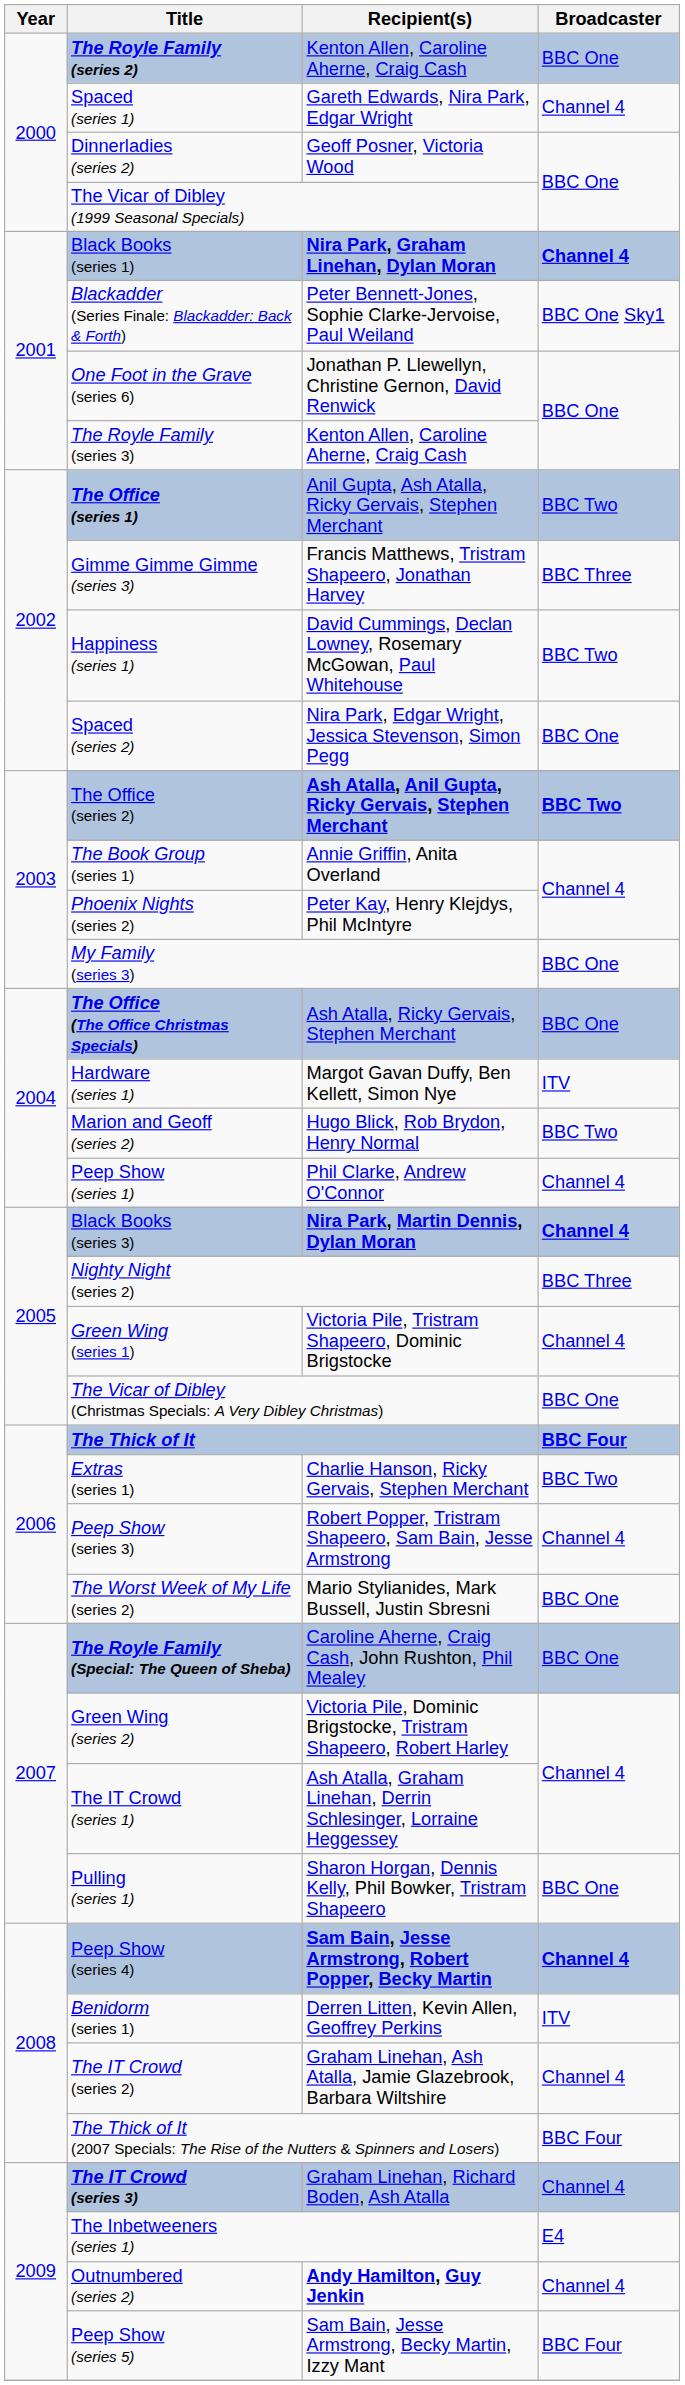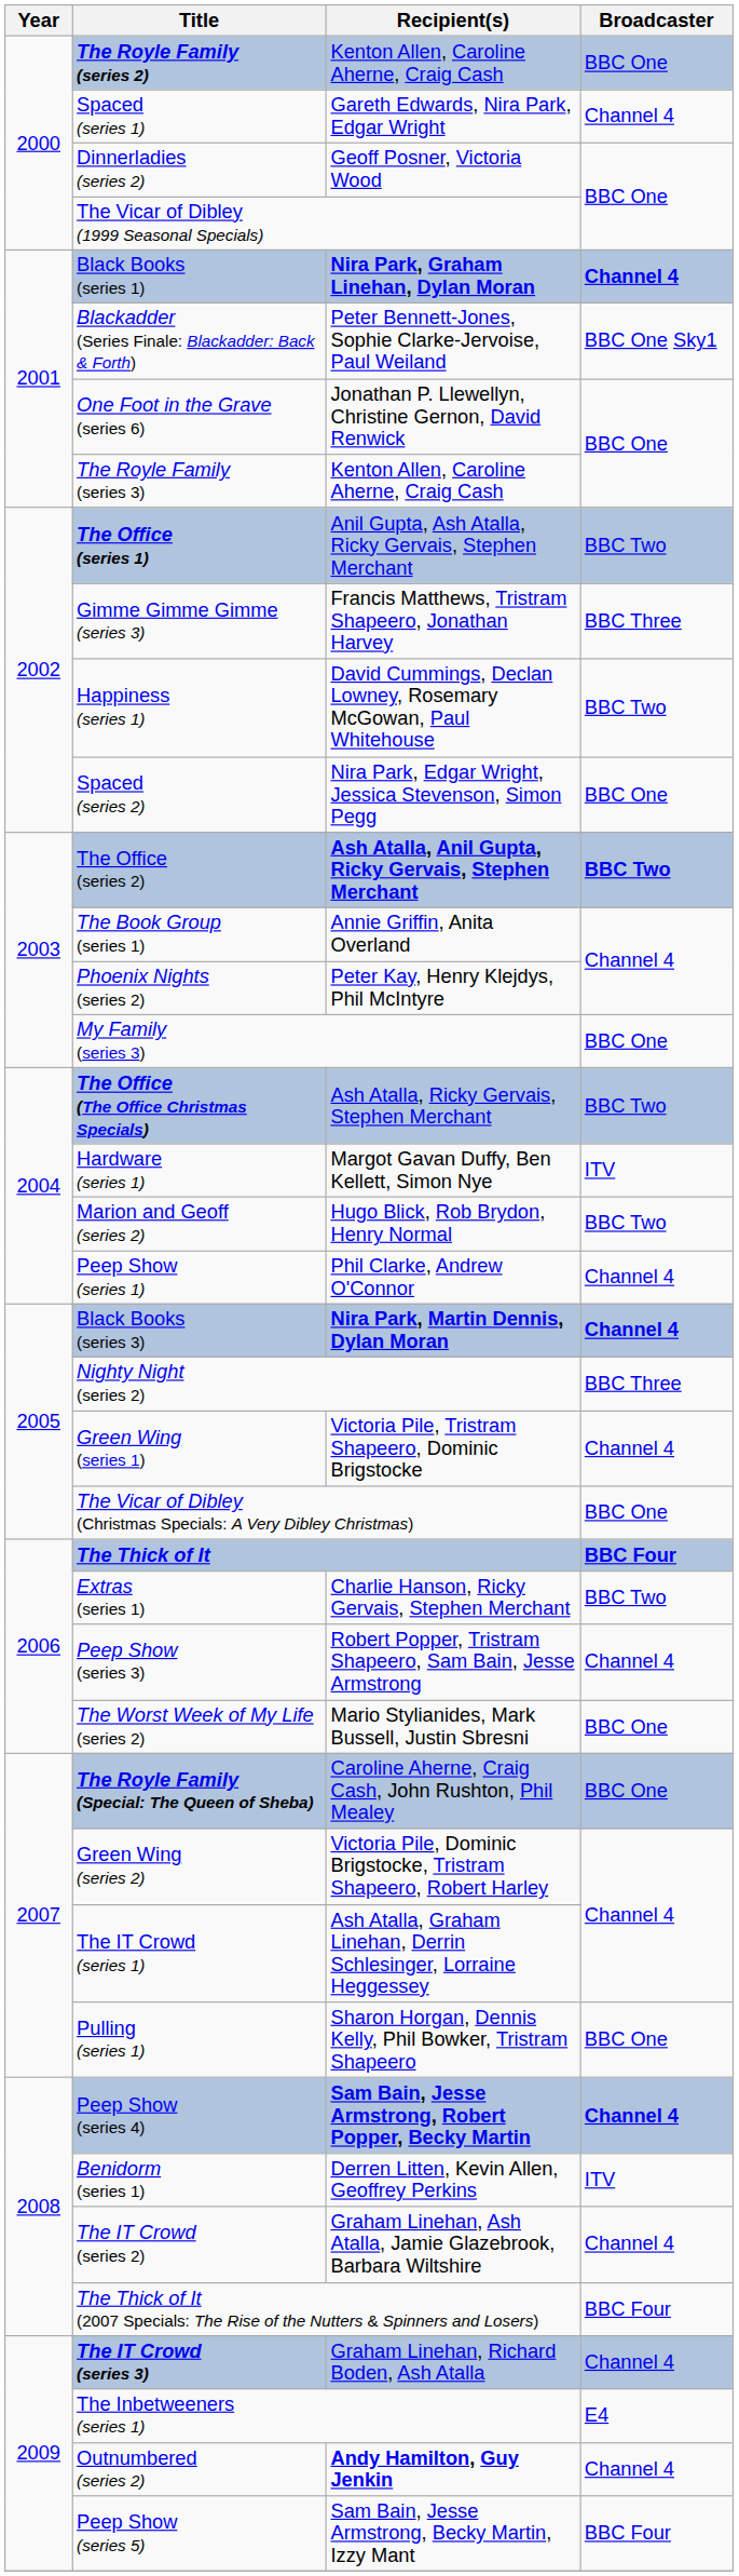 <table class="wikitable" width="95%">
 <tr>
 <th width=5%>Year</th>
 <th width=25%>Title</th>
 <th width=25%><strong>Recipient(s)</strong></th>
 <th width=10%><strong>Broadcaster</strong></th>
 </tr>
 <tr>
 <td rowspan="4" style="text-align:center;"><a href='#'>2000</a></td>
 <td style="background:#B0C4DE;"><strong><em><a href='#'>The Royle Family</a><strong><br><small> (series 2) </small><em></td>
 <td style="background:#B0C4DE;"></strong><a href='#'>Kenton Allen</a>, <a href='#'>Caroline Aherne</a>, <a href='#'>Craig Cash</a><strong></td>
 <td style="background:#B0C4DE;"></strong><a href='#'>BBC One</a><strong></td>
 </tr>
 <tr>
 <td></em><a href='#'>Spaced</a><em> <br><small> (series 1) </small></td>
 <td><a href='#'>Gareth Edwards</a>, <a href='#'>Nira Park</a>, <a href='#'>Edgar Wright</a></td>
 <td><a href='#'>Channel 4</a></td>
 </tr>
 <tr>
 <td></em><a href='#'>Dinnerladies</a><em> <br><small> (series 2) </small></td>
 <td><a href='#'>Geoff Posner</a>, <a href='#'>Victoria Wood</a></td>
 <td rowspan="2"><a href='#'>BBC One</a></td>
 </tr>
 <tr>
 <td colspan="2"></em><a href='#'>The Vicar of Dibley</a><em> <br><small> (1999 Seasonal Specials) </small></td>
 </tr>
 <tr>
 <td rowspan="4" style="text-align:center;"><a href='#'>2001</a></td>
 <td style="background:#B0C4DE;"></em></strong><a href='#'>Black Books</a></em><br><small> (series 1) </small></strong></td>
 <td style="background:#B0C4DE;"><strong><a href='#'>Nira Park</a>, <a href='#'>Graham Linehan</a>, <a href='#'>Dylan Moran</a></strong></td>
 <td style="background:#B0C4DE;"><strong><a href='#'>Channel 4</a></strong></td>
 </tr>
 <tr>
 <td><em><a href='#'>Blackadder</a></em> <br><small> (Series Finale: <em><a href='#'>Blackadder: Back & Forth</a></em>)</small></td>
 <td><a href='#'>Peter Bennett-Jones</a>, Sophie Clarke-Jervoise, <a href='#'>Paul Weiland</a></td>
 <td><a href='#'>BBC One</a> <a href='#'>Sky1</a></td>
 </tr>
 <tr>
 <td><em><a href='#'>One Foot in the Grave</a></em> <br><small> (series 6) </small></td>
 <td>Jonathan P. Llewellyn, Christine Gernon, <a href='#'>David Renwick</a></td>
 <td rowspan="2"><a href='#'>BBC One</a></td>
 </tr>
 <tr>
 <td><em><a href='#'>The Royle Family</a></em> <br><small> (series 3) </small></td>
 <td><a href='#'>Kenton Allen</a>, <a href='#'>Caroline Aherne</a>, <a href='#'>Craig Cash</a></td>
 </tr>
 <tr>
 <td rowspan="4" style="text-align:center;"><a href='#'>2002</a></td>
 <td style="background:#B0C4DE;"><strong><em><a href='#'>The Office</a><em><br><small> (series 1) </small><strong></td>
 <td style="background:#B0C4DE;"></strong><a href='#'>Anil Gupta</a>, <a href='#'>Ash Atalla</a>, <a href='#'>Ricky Gervais</a>, <a href='#'>Stephen Merchant</a><strong></td>
 <td style="background:#B0C4DE;"></strong><a href='#'>BBC Two</a><strong></td>
 </tr>
 <tr>
 <td></em><a href='#'>Gimme Gimme Gimme</a><em> <br><small> (series 3)</small></td>
 <td>Francis Matthews, <a href='#'>Tristram Shapeero</a>, <a href='#'>Jonathan Harvey</a></td>
 <td><a href='#'>BBC Three</a></td>
 </tr>
 <tr>
 <td></em><a href='#'>Happiness</a><em> <br><small> (series 1) </small></td>
 <td><a href='#'>David Cummings</a>, <a href='#'>Declan Lowney</a>, Rosemary McGowan, <a href='#'>Paul Whitehouse</a></td>
 <td><a href='#'>BBC Two</a></td>
 </tr>
 <tr>
 <td></em><a href='#'>Spaced</a><em> <br><small> (series 2) </small></td>
 <td><a href='#'>Nira Park</a>, <a href='#'>Edgar Wright</a>, <a href='#'>Jessica Stevenson</a>, <a href='#'>Simon Pegg</a></td>
 <td><a href='#'>BBC One</a></td>
 </tr>
 <tr>
 <td rowspan="4" style="text-align:center;"><a href='#'>2003</a></td>
 <td style="background:#B0C4DE;"></em></strong><a href='#'>The Office</a></em><br><small> (series 2) </small></strong></td>
 <td style="background:#B0C4DE;"><strong><a href='#'>Ash Atalla</a>, <a href='#'>Anil Gupta</a>, <a href='#'>Ricky Gervais</a>, <a href='#'>Stephen Merchant</a></strong></td>
 <td style="background:#B0C4DE;"><strong><a href='#'>BBC Two</a></strong></td>
 </tr>
 <tr>
 <td><em><a href='#'>The Book Group</a></em> <br><small> (series 1)</small></td>
 <td><a href='#'>Annie Griffin</a>, Anita Overland</td>
 <td rowspan="2"><a href='#'>Channel 4</a></td>
 </tr>
 <tr>
 <td><em><a href='#'>Phoenix Nights</a></em> <br><small> (series 2) </small></td>
 <td><a href='#'>Peter Kay</a>, Henry Klejdys, Phil McIntyre</td>
 </tr>
 <tr>
 <td colspan="2"><em><a href='#'>My Family</a></em> <br><small> (<a href='#'>series 3</a>)</small></td>
 <td><a href='#'>BBC One</a></td>
 </tr>
 <tr>
 <td rowspan="4" style="text-align:center;"><a href='#'>2004</a></td>
 <td style="background:#B0C4DE;"><strong><em><a href='#'>The Office</a><em><br><small> (<a href='#'></em>The Office<em> Christmas Specials</a>)</small><strong></td>
 <td style="background:#B0C4DE;"></strong><a href='#'>Ash Atalla</a>, <a href='#'>Ricky Gervais</a>, <a href='#'>Stephen Merchant</a><strong></td>
-<td style="background:#B0C4DE;"></strong><a href='#'>BBC One</a><strong></td>
+<td style="background:#B0C4DE;"></strong><a href='#'>BBC Two</a><strong></td>
 </tr>
 <tr>
 <td><a href='#'></em>Hardware<em></a> <br><small> (series 1)</small></td>
 <td>Margot Gavan Duffy, Ben Kellett, Simon Nye</td>
 <td><a href='#'>ITV</a></td>
 </tr>
 <tr>
 <td></em><a href='#'>Marion and Geoff</a><em> <br><small> (series 2) </small></td>
 <td><a href='#'>Hugo Blick</a>, <a href='#'>Rob Brydon</a>, <a href='#'>Henry Normal</a></td>
 <td><a href='#'>BBC Two</a></td>
 </tr>
 <tr>
 <td></em><a href='#'>Peep Show</a><em> <br><small> (series 1) </small></td>
 <td><a href='#'>Phil Clarke</a>, <a href='#'>Andrew O'Connor</a></td>
 <td><a href='#'>Channel 4</a></td>
 </tr>
 <tr>
 <td rowspan="4" style="text-align:center;"><a href='#'>2005</a></td>
 <td style="background:#B0C4DE;"></em></strong><a href='#'>Black Books</a></em><br><small> (series 3) </small></strong></td>
 <td style="background:#B0C4DE;"><strong><a href='#'>Nira Park</a>, <a href='#'>Martin Dennis</a>, <a href='#'>Dylan Moran</a></strong></td>
 <td style="background:#B0C4DE;"><strong><a href='#'>Channel 4</a></strong></td>
 </tr>
 <tr>
 <td colspan="2"><em><a href='#'>Nighty Night</a></em> <br><small> (series 2) </small></td>
 <td><a href='#'>BBC Three</a></td>
 </tr>
 <tr>
 <td><em><a href='#'>Green Wing</a></em> <br><small> (<a href='#'>series 1</a>)</small></td>
 <td><a href='#'>Victoria Pile</a>, <a href='#'>Tristram Shapeero</a>, Dominic Brigstocke</td>
 <td><a href='#'>Channel 4</a></td>
 </tr>
 <tr>
 <td colspan="2"><em><a href='#'>The Vicar of Dibley</a></em> <br><small> (Christmas Specials: <em>A Very Dibley Christmas</em>)</small></td>
 <td><a href='#'>BBC One</a></td>
 </tr>
 <tr>
 <td rowspan="4" style="text-align:center;"><a href='#'>2006</a></td>
 <td colspan="2" style="background:#B0C4DE;"><strong><em><a href='#'>The Thick of It</a></em></strong></td>
 <td style="background:#B0C4DE;"><strong><a href='#'>BBC Four</a></strong></td>
 </tr>
 <tr>
 <td><a href='#'><em>Extras</em></a> <br><small> (series 1)</small></td>
 <td><a href='#'>Charlie Hanson</a>, <a href='#'>Ricky Gervais</a>, <a href='#'>Stephen Merchant</a></td>
 <td><a href='#'>BBC Two</a></td>
 </tr>
 <tr>
 <td><a href='#'><em>Peep Show</em></a> <br><small> (series 3) </small></td>
 <td><a href='#'>Robert Popper</a>, <a href='#'>Tristram Shapeero</a>, <a href='#'>Sam Bain</a>, <a href='#'>Jesse Armstrong</a></td>
 <td><a href='#'>Channel 4</a></td>
 </tr>
 <tr>
 <td><em><a href='#'>The Worst Week of My Life</a></em> <br><small> (series 2) </small></td>
 <td>Mario Stylianides, Mark Bussell, Justin Sbresni</td>
 <td><a href='#'>BBC One</a></td>
 </tr>
 <tr>
 <td rowspan="4" style="text-align:center;"><a href='#'>2007</a></td>
 <td style="background:#B0C4DE;"><strong><em><a href='#'>The Royle Family</a><em><br><small> (Special: </em>The Queen of Sheba<em>) </small><strong></td>
 <td style="background:#B0C4DE;"></strong><a href='#'>Caroline Aherne</a>, <a href='#'>Craig Cash</a>, John Rushton, <a href='#'>Phil Mealey</a><strong></td>
 <td style="background:#B0C4DE;"></strong><a href='#'>BBC One</a><strong></td>
 </tr>
 <tr>
 <td></em><a href='#'>Green Wing</a><em> <br><small> (series 2)</small></td>
 <td><a href='#'>Victoria Pile</a>, Dominic Brigstocke, <a href='#'>Tristram Shapeero</a>, <a href='#'>Robert Harley</a></td>
 <td rowspan="2"><a href='#'>Channel 4</a></td>
 </tr>
 <tr>
 <td></em><a href='#'>The IT Crowd</a><em> <br><small> (series 1) </small></td>
 <td><a href='#'>Ash Atalla</a>, <a href='#'>Graham Linehan</a>, <a href='#'>Derrin Schlesinger</a>, <a href='#'>Lorraine Heggessey</a></td>
 </tr>
 <tr>
 <td></em><a href='#'>Pulling</a><em> <br><small> (series 1) </small></td>
 <td><a href='#'>Sharon Horgan</a>, <a href='#'>Dennis Kelly</a>, Phil Bowker, <a href='#'>Tristram Shapeero</a></td>
 <td><a href='#'>BBC One</a></td>
 </tr>
 <tr>
 <td rowspan="4" style="text-align:center;"><a href='#'>2008</a></td>
 <td style="background:#B0C4DE;"></em></strong><a href='#'>Peep Show</a></em><br><small> (series 4) </small></strong></td>
 <td style="background:#B0C4DE;"><strong><a href='#'>Sam Bain</a>, <a href='#'>Jesse Armstrong</a>, <a href='#'>Robert Popper</a>, <a href='#'>Becky Martin</a></strong></td>
 <td style="background:#B0C4DE;"><strong><a href='#'>Channel 4</a></strong></td>
 </tr>
 <tr>
 <td><em><a href='#'>Benidorm</a></em> <br><small> (series 1)</small></td>
 <td><a href='#'>Derren Litten</a>, Kevin Allen, <a href='#'>Geoffrey Perkins</a></td>
 <td><a href='#'>ITV</a></td>
 </tr>
 <tr>
 <td><em><a href='#'>The IT Crowd</a></em> <br><small> (series 2) </small></td>
 <td><a href='#'>Graham Linehan</a>, <a href='#'>Ash Atalla</a>, Jamie Glazebrook, Barbara Wiltshire</td>
 <td><a href='#'>Channel 4</a></td>
 </tr>
 <tr>
 <td colspan="2"><em><a href='#'>The Thick of It</a></em> <br><small> (2007 Specials: <em>The Rise of the Nutters</em> & <em>Spinners and Losers</em>) </small></td>
 <td><a href='#'>BBC Four</a></td>
 </tr>
 <tr>
 <td rowspan="4" style="text-align:center;"><a href='#'>2009</a></td>
 <td style="background:#B0C4DE;"><strong><em><a href='#'>The IT Crowd</a><em><br><small> (series 3) </small><strong></td>
 <td style="background:#B0C4DE;"></strong><a href='#'>Graham Linehan</a>, <a href='#'>Richard Boden</a>, <a href='#'>Ash Atalla</a><strong></td>
 <td style="background:#B0C4DE;"></strong><a href='#'>Channel 4</a><strong></td>
 </tr>
 <tr>
 <td colspan="2"></em><a href='#'>The Inbetweeners</a><em> <br><small> (series 1)</small></td>
 <td><a href='#'>E4</a></td>
 </tr>
 <tr>
 <td></em><a href='#'>Outnumbered</a><em> <br><small> (series 2) </small></td>
 <td><strong><a href='#'>Andy Hamilton</a>, <a href='#'>Guy Jenkin</a></strong></td>
 <td><a href='#'>Channel 4</a></td>
 </tr>
 <tr>
 <td></em><a href='#'>Peep Show</a><em> <br><small> (series 5) </small></td>
 <td><a href='#'>Sam Bain</a>, <a href='#'>Jesse Armstrong</a>, <a href='#'>Becky Martin</a>, Izzy Mant</td>
 <td><a href='#'>BBC Four</a></td>
 </tr>
 <tr>
 </tr>
 </table>
